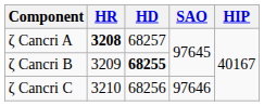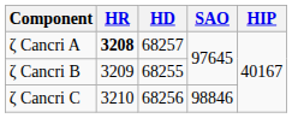 <table class="wikitable">
 <tr>
 <th>Component</th>
 <th><a href='#'>HR</a></th>
 <th><a href='#'>HD</a></th>
 <th><a href='#'>SAO</a></th>
 <th><a href='#'>HIP</a></th>
 </tr>
 <tr>
 <td>ζ Cancri A</td>
 <td><strong>3208</strong></td>
 <td>68257</td>
 <td rowspan="2">97645</td>
 <td rowspan="3">40167</td>
 </tr>
 <tr>
 <td>ζ Cancri B</td>
 <td>3209</td>
-<td><strong>68255</strong></td>
+<td>68255</td>
 </tr>
 <tr>
 <td>ζ Cancri C</td>
 <td>3210</td>
 <td>68256</td>
-<td>97646</td>
+<td>98846</td>
 </tr>
 </table>
